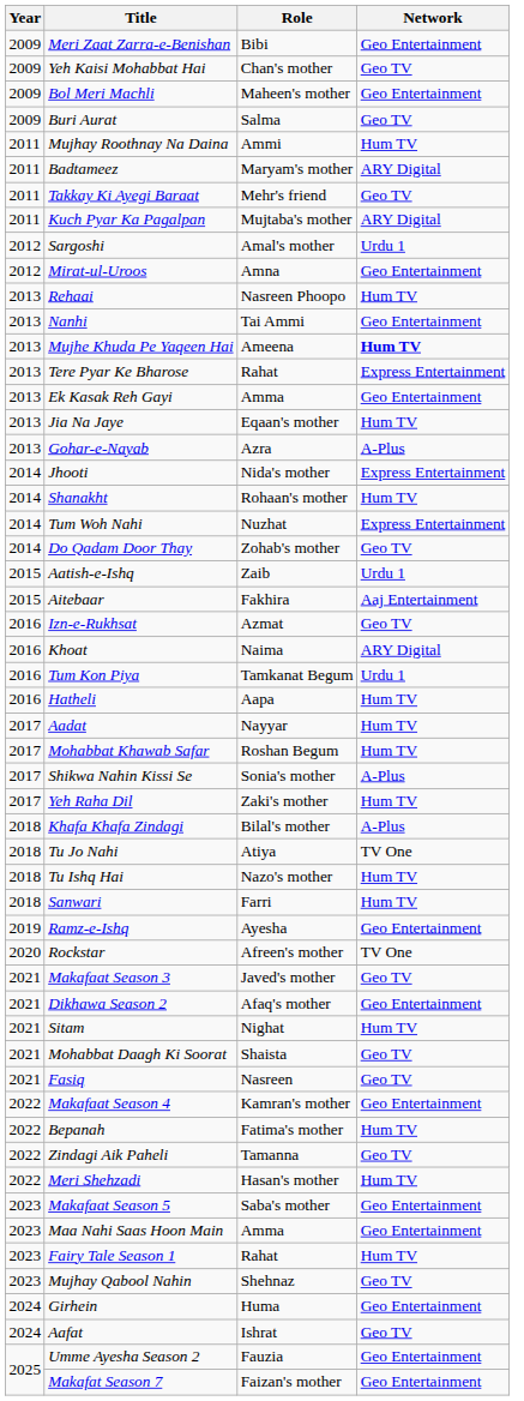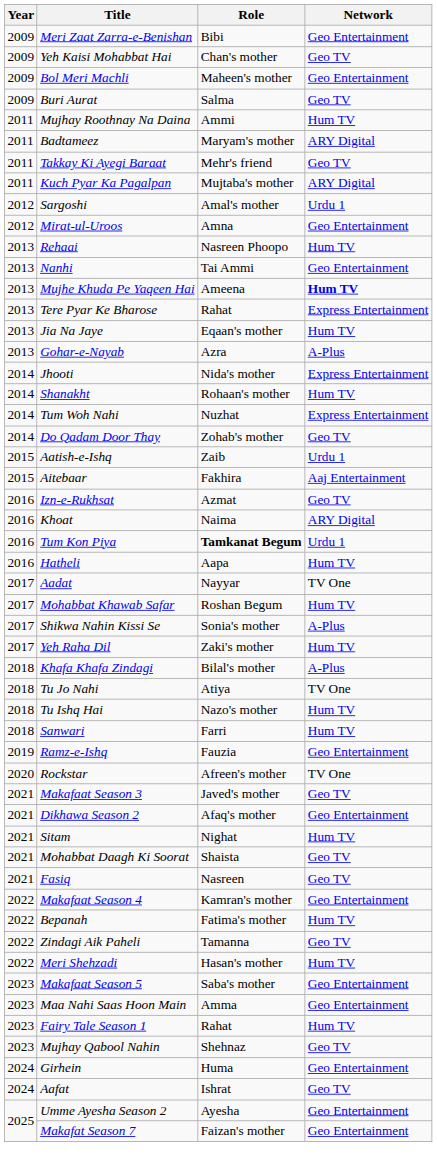 <table class="wikitable sortable plainrowheaders">
 <tr style="text-align:center;">
 <th scope="col">Year</th>
 <th scope="col">Title</th>
 <th scope="col">Role</th>
 <th scope="col">Network</th>
 </tr>
 <tr>
 <td>2009</td>
 <td><em><a href='#'>Meri Zaat Zarra-e-Benishan</a></em></td>
 <td>Bibi</td>
 <td><a href='#'>Geo Entertainment</a></td>
 </tr>
 <tr>
 <td>2009</td>
 <td><em>Yeh Kaisi Mohabbat Hai</em></td>
 <td>Chan's mother</td>
 <td><a href='#'>Geo TV</a></td>
 </tr>
 <tr>
 <td>2009</td>
 <td><em><a href='#'>Bol Meri Machli</a></em></td>
 <td>Maheen's mother</td>
 <td><a href='#'>Geo Entertainment</a></td>
 </tr>
 <tr>
 <td>2009</td>
 <td><em>Buri Aurat</em></td>
 <td>Salma</td>
 <td><a href='#'>Geo TV</a></td>
 </tr>
 <tr>
 <td>2011</td>
 <td><em>Mujhay Roothnay Na Daina</em></td>
 <td>Ammi</td>
 <td><a href='#'>Hum TV</a></td>
 </tr>
 <tr>
 <td>2011</td>
 <td><em>Badtameez</em></td>
 <td>Maryam's mother</td>
 <td><a href='#'>ARY Digital</a></td>
 </tr>
 <tr>
 <td>2011</td>
 <td><em><a href='#'>Takkay Ki Ayegi Baraat</a></em></td>
 <td>Mehr's friend</td>
 <td><a href='#'>Geo TV</a></td>
 </tr>
 <tr>
 <td>2011</td>
 <td><em><a href='#'>Kuch Pyar Ka Pagalpan</a></em></td>
 <td>Mujtaba's mother</td>
 <td><a href='#'>ARY Digital</a></td>
 </tr>
 <tr>
 <td>2012</td>
 <td><em>Sargoshi</em></td>
 <td>Amal's mother</td>
 <td><a href='#'>Urdu 1</a></td>
 </tr>
 <tr>
 <td>2012</td>
 <td><em><a href='#'>Mirat-ul-Uroos</a></em></td>
 <td>Amna</td>
 <td><a href='#'>Geo Entertainment</a></td>
 </tr>
 <tr>
 <td>2013</td>
 <td><em><a href='#'>Rehaai</a></em></td>
 <td>Nasreen Phoopo</td>
 <td><a href='#'>Hum TV</a></td>
 </tr>
 <tr>
 <td>2013</td>
 <td><em><a href='#'>Nanhi</a></em></td>
 <td>Tai Ammi</td>
 <td><a href='#'>Geo Entertainment</a></td>
 </tr>
 <tr>
 <td>2013</td>
 <td><em><a href='#'>Mujhe Khuda Pe Yaqeen Hai</a></em></td>
 <td>Ameena</td>
 <td><strong><a href='#'>Hum TV</a></strong></td>
 </tr>
 <tr>
 <td>2013</td>
 <td><em>Tere Pyar Ke Bharose</em></td>
 <td>Rahat</td>
 <td><a href='#'>Express Entertainment</a></td>
 </tr>
 <tr>
 <td>2013</td>
-<td><em>Ek Kasak Reh Gayi</em></td>
-<td>Amma</td>
-<td><a href='#'>Geo Entertainment</a></td>
-</tr>
-<tr>
-<td>2013</td>
 <td><em>Jia Na Jaye</em></td>
 <td>Eqaan's mother</td>
 <td><a href='#'>Hum TV</a></td>
 </tr>
 <tr>
 <td>2013</td>
 <td><em><a href='#'>Gohar-e-Nayab</a></em></td>
 <td>Azra</td>
 <td><a href='#'>A-Plus</a></td>
 </tr>
 <tr>
 <td>2014</td>
 <td><em>Jhooti</em></td>
 <td>Nida's mother</td>
 <td><a href='#'>Express Entertainment</a></td>
 </tr>
 <tr>
 <td>2014</td>
 <td><em><a href='#'>Shanakht</a></em></td>
 <td>Rohaan's mother</td>
 <td><a href='#'>Hum TV</a></td>
 </tr>
 <tr>
 <td>2014</td>
 <td><em>Tum Woh Nahi</em></td>
 <td>Nuzhat</td>
 <td><a href='#'>Express Entertainment</a></td>
 </tr>
 <tr>
 <td>2014</td>
 <td><em><a href='#'>Do Qadam Door Thay</a></em></td>
 <td>Zohab's mother</td>
 <td><a href='#'>Geo TV</a></td>
 </tr>
 <tr>
 <td>2015</td>
 <td><em>Aatish-e-Ishq</em></td>
 <td>Zaib</td>
 <td><a href='#'>Urdu 1</a></td>
 </tr>
 <tr>
 <td>2015</td>
 <td><em>Aitebaar</em></td>
 <td>Fakhira</td>
 <td><a href='#'>Aaj Entertainment</a></td>
 </tr>
 <tr>
 <td>2016</td>
 <td><em><a href='#'>Izn-e-Rukhsat</a></em></td>
 <td>Azmat</td>
 <td><a href='#'>Geo TV</a></td>
 </tr>
 <tr>
 <td>2016</td>
 <td><em>Khoat</em></td>
 <td>Naima</td>
 <td><a href='#'>ARY Digital</a></td>
 </tr>
 <tr>
 <td>2016</td>
 <td><em><a href='#'>Tum Kon Piya</a></em></td>
-<td>Tamkanat Begum</td>
+<td><strong>Tamkanat Begum</strong></td>
 <td><a href='#'>Urdu 1</a></td>
 </tr>
 <tr>
 <td>2016</td>
 <td><em><a href='#'>Hatheli</a></em></td>
 <td>Aapa</td>
 <td><a href='#'>Hum TV</a></td>
 </tr>
 <tr>
 <td>2017</td>
 <td><em><a href='#'>Aadat</a></em></td>
 <td>Nayyar</td>
-<td><a href='#'>Hum TV</a></td>
+<td>TV One</td>
 </tr>
 <tr>
 <td>2017</td>
 <td><em><a href='#'>Mohabbat Khawab Safar</a></em></td>
 <td>Roshan Begum</td>
 <td><a href='#'>Hum TV</a></td>
 </tr>
 <tr>
 <td>2017</td>
 <td><em>Shikwa Nahin Kissi Se</em></td>
 <td>Sonia's mother</td>
 <td><a href='#'>A-Plus</a></td>
 </tr>
 <tr>
 <td>2017</td>
 <td><em><a href='#'>Yeh Raha Dil</a></em></td>
 <td>Zaki's mother</td>
 <td><a href='#'>Hum TV</a></td>
 </tr>
 <tr>
 <td>2018</td>
 <td><em><a href='#'>Khafa Khafa Zindagi</a></em></td>
 <td>Bilal's mother</td>
 <td><a href='#'>A-Plus</a></td>
 </tr>
 <tr>
 <td>2018</td>
 <td><em>Tu Jo Nahi</em></td>
 <td>Atiya</td>
 <td>TV One</td>
 </tr>
 <tr>
 <td>2018</td>
 <td><em>Tu Ishq Hai</em></td>
 <td>Nazo's mother</td>
 <td><a href='#'>Hum TV</a></td>
 </tr>
 <tr>
 <td>2018</td>
 <td><em><a href='#'>Sanwari</a></em></td>
 <td>Farri</td>
 <td><a href='#'>Hum TV</a></td>
 </tr>
 <tr>
 <td>2019</td>
 <td><em><a href='#'>Ramz-e-Ishq</a></em></td>
-<td>Ayesha</td>
+<td>Fauzia</td>
 <td><a href='#'>Geo Entertainment</a></td>
 </tr>
 <tr>
 <td>2020</td>
 <td><em>Rockstar</em></td>
 <td>Afreen's mother</td>
 <td>TV One</td>
 </tr>
 <tr>
 <td>2021</td>
 <td><em><a href='#'>Makafaat Season 3</a></em></td>
 <td>Javed's mother</td>
 <td><a href='#'>Geo TV</a></td>
 </tr>
 <tr>
 <td>2021</td>
 <td><em><a href='#'>Dikhawa Season 2</a></em></td>
 <td>Afaq's mother</td>
 <td><a href='#'>Geo Entertainment</a></td>
 </tr>
 <tr>
 <td>2021</td>
 <td><em>Sitam</em></td>
 <td>Nighat</td>
 <td><a href='#'>Hum TV</a></td>
 </tr>
 <tr>
 <td>2021</td>
 <td><em>Mohabbat Daagh Ki Soorat</em></td>
 <td>Shaista</td>
 <td><a href='#'>Geo TV</a></td>
 </tr>
 <tr>
 <td>2021</td>
 <td><em><a href='#'>Fasiq</a></em></td>
 <td>Nasreen</td>
 <td><a href='#'>Geo TV</a></td>
 </tr>
 <tr>
 <td>2022</td>
 <td><em><a href='#'>Makafaat Season 4</a></em></td>
 <td>Kamran's mother</td>
 <td><a href='#'>Geo Entertainment</a></td>
 </tr>
 <tr>
 <td>2022</td>
 <td><em>Bepanah</em></td>
 <td>Fatima's mother</td>
 <td><a href='#'>Hum TV</a></td>
 </tr>
 <tr>
 <td>2022</td>
 <td><em>Zindagi Aik Paheli</em></td>
 <td>Tamanna</td>
 <td><a href='#'>Geo TV</a></td>
 </tr>
 <tr>
 <td>2022</td>
 <td><em><a href='#'>Meri Shehzadi</a></em></td>
 <td>Hasan's mother</td>
 <td><a href='#'>Hum TV</a></td>
 </tr>
 <tr>
 <td>2023</td>
 <td><em><a href='#'>Makafaat Season 5</a></em></td>
 <td>Saba's mother</td>
 <td><a href='#'>Geo Entertainment</a></td>
 </tr>
 <tr>
 <td>2023</td>
 <td><em>Maa Nahi Saas Hoon Main</em></td>
 <td>Amma</td>
 <td><a href='#'>Geo Entertainment</a></td>
 </tr>
 <tr>
 <td>2023</td>
 <td><em><a href='#'>Fairy Tale Season 1</a></em></td>
 <td>Rahat</td>
 <td><a href='#'>Hum TV</a></td>
 </tr>
 <tr>
 <td>2023</td>
 <td><em>Mujhay Qabool Nahin</em></td>
 <td>Shehnaz</td>
 <td><a href='#'>Geo TV</a></td>
 </tr>
 <tr>
 <td>2024</td>
 <td><em>Girhein</em></td>
 <td>Huma</td>
 <td><a href='#'>Geo Entertainment</a></td>
 </tr>
 <tr>
 <td>2024</td>
 <td><em>Aafat</em></td>
 <td>Ishrat</td>
 <td><a href='#'>Geo TV</a></td>
 </tr>
 <tr>
 <td rowspan="2">2025</td>
 <td><em>Umme Ayesha Season 2</em></td>
-<td>Fauzia</td>
+<td>Ayesha</td>
 <td><a href='#'>Geo Entertainment</a></td>
 </tr>
 <tr>
 <td><em><a href='#'>Makafat Season 7</a></em></td>
 <td>Faizan's mother</td>
 <td><a href='#'>Geo Entertainment</a></td>
 </tr>
 </table>
